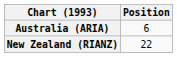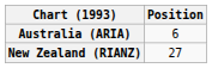 <table class="wikitable plainrowheaders" style="text-align:center">
 <tr>
 <th>Chart (1993)</th>
 <th>Position</th>
 </tr>
 <tr>
 <th scope="row">Australia (ARIA)</th>
 <td>6</td>
 </tr>
 <tr>
 <th scope="row">New Zealand (RIANZ)</th>
-<td>22</td>
+<td>27</td>
 </tr>
 </table>
